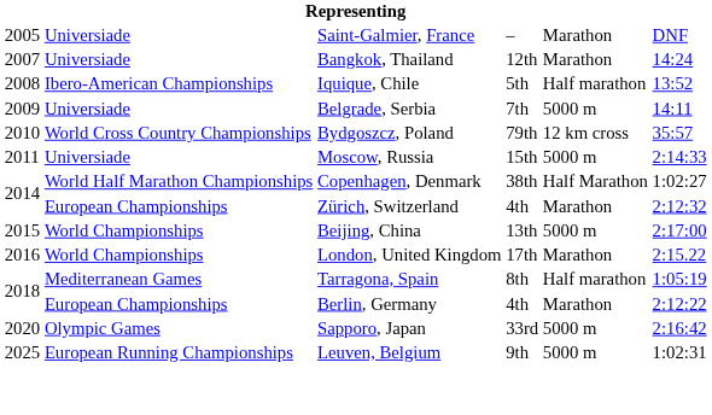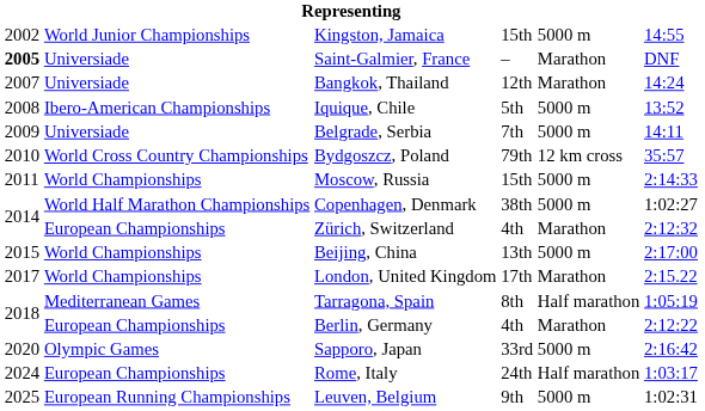 <table>
 <tr>
 <th colspan="6">Representing </th>
 </tr>
 <tr>
-<td>2005</td>
+<td>2002</td>
+<td><a href='#'>World Junior Championships</a></td>
+<td><a href='#'>Kingston, Jamaica</a></td>
+<td>15th</td>
+<td>5000 m</td>
+<td><a href='#'>14:55</a></td>
+</tr>
+<tr>
+<td><strong>2005</strong></td>
 <td><a href='#'>Universiade</a></td>
 <td><a href='#'>Saint-Galmier</a>, <a href='#'>France</a></td>
 <td>–</td>
 <td>Marathon</td>
 <td><a href='#'>DNF</a></td>
 </tr>
 <tr>
 <td>2007</td>
 <td><a href='#'>Universiade</a></td>
 <td><a href='#'>Bangkok</a>, Thailand</td>
 <td>12th</td>
 <td>Marathon</td>
 <td><a href='#'>14:24</a></td>
 </tr>
 <tr>
 <td>2008</td>
 <td><a href='#'>Ibero-American Championships</a></td>
 <td><a href='#'>Iquique</a>, Chile</td>
 <td>5th</td>
-<td>Half marathon</td>
+<td>5000 m</td>
 <td><a href='#'>13:52</a></td>
 </tr>
 <tr>
 <td>2009</td>
 <td><a href='#'>Universiade</a></td>
 <td><a href='#'>Belgrade</a>, Serbia</td>
 <td>7th</td>
 <td>5000 m</td>
 <td><a href='#'>14:11</a></td>
 </tr>
 <tr>
 <td>2010</td>
 <td><a href='#'>World Cross Country Championships</a></td>
 <td><a href='#'>Bydgoszcz</a>, Poland</td>
 <td>79th</td>
 <td>12 km cross</td>
 <td><a href='#'>35:57</a></td>
 </tr>
 <tr>
 <td>2011</td>
-<td><a href='#'>Universiade</a></td>
+<td><a href='#'>World Championships</a></td>
 <td><a href='#'>Moscow</a>, Russia</td>
 <td>15th</td>
 <td>5000 m</td>
 <td><a href='#'>2:14:33</a></td>
 </tr>
 <tr>
 <td rowspan=2>2014</td>
 <td><a href='#'>World Half Marathon Championships</a></td>
 <td><a href='#'>Copenhagen</a>, Denmark</td>
 <td>38th</td>
-<td>Half Marathon</td>
+<td>5000 m</td>
 <td>1:02:27</td>
 </tr>
 <tr>
 <td><a href='#'>European Championships</a></td>
 <td><a href='#'>Zürich</a>, Switzerland</td>
 <td>4th</td>
 <td>Marathon</td>
 <td><a href='#'>2:12:32</a></td>
 </tr>
 <tr>
 <td>2015</td>
 <td><a href='#'>World Championships</a></td>
 <td><a href='#'>Beijing</a>, China</td>
 <td>13th</td>
 <td>5000 m</td>
 <td><a href='#'>2:17:00</a></td>
 </tr>
 <tr>
-<td>2016</td>
+<td>2017</td>
 <td><a href='#'>World Championships</a></td>
 <td><a href='#'>London</a>, United Kingdom</td>
 <td>17th</td>
 <td>Marathon</td>
 <td><a href='#'>2:15.22</a></td>
 </tr>
 <tr>
 <td rowspan=2>2018</td>
 <td><a href='#'>Mediterranean Games</a></td>
 <td><a href='#'>Tarragona, Spain</a></td>
 <td>8th</td>
 <td>Half marathon</td>
 <td><a href='#'>1:05:19</a></td>
 </tr>
 <tr>
 <td><a href='#'>European Championships</a></td>
 <td><a href='#'>Berlin</a>, Germany</td>
 <td>4th</td>
 <td>Marathon</td>
 <td><a href='#'>2:12:22</a></td>
 </tr>
 <tr>
 <td>2020</td>
 <td><a href='#'>Olympic Games</a></td>
 <td><a href='#'>Sapporo</a>, Japan</td>
 <td>33rd</td>
 <td>5000 m</td>
 <td><a href='#'>2:16:42</a></td>
 </tr>
 <tr>
+<td>2024</td>
+<td><a href='#'>European Championships</a></td>
+<td><a href='#'>Rome</a>, Italy</td>
+<td>24th</td>
+<td>Half marathon</td>
+<td><a href='#'>1:03:17</a></td>
+</tr>
+<tr>
 <td>2025</td>
 <td><a href='#'>European Running Championships</a></td>
 <td><a href='#'>Leuven, Belgium</a></td>
 <td>9th</td>
 <td>5000 m</td>
 <td>1:02:31</td>
 </tr>
 </table>
